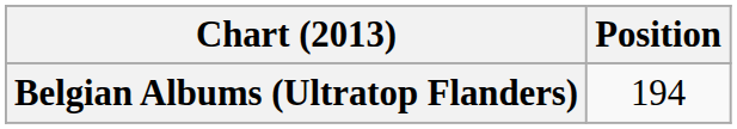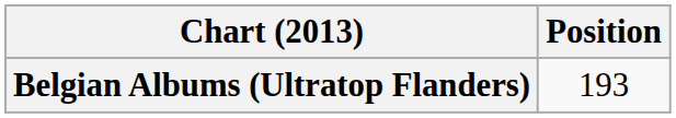 <table class="wikitable plainrowheaders" style="text-align:center">
 <tr>
 <th scope="col">Chart (2013)</th>
 <th scope="col">Position</th>
 </tr>
 <tr>
 <th scope="row">Belgian Albums (Ultratop Flanders)</th>
-<td>194</td>
+<td>193</td>
 </tr>
 </table>
